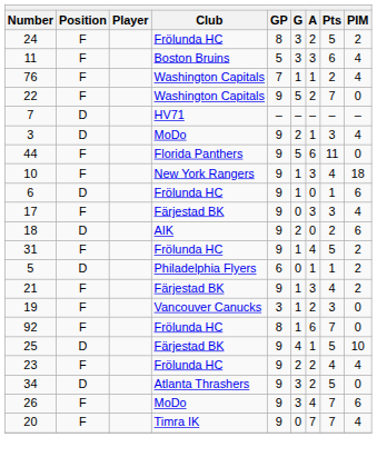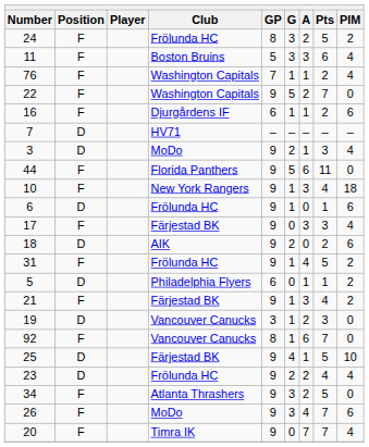 <table class="wikitable sortable" style="text-align: center;">
 <tr>
 <th colspan="9"></th>
 </tr>
 <tr>
 <th>Number</th>
 <th>Position</th>
 <th>Player</th>
 <th>Club</th>
 <th>GP</th>
 <th>G</th>
 <th>A</th>
 <th>Pts</th>
 <th>PIM</th>
 </tr>
 <tr>
 <td>24</td>
 <td>F</td>
 <td align=left></td>
 <td align=left><a href='#'>Frölunda HC</a></td>
 <td>8</td>
 <td>3</td>
 <td>2</td>
 <td>5</td>
 <td>2</td>
 </tr>
 <tr>
 <td>11</td>
 <td>F</td>
 <td align=left></td>
 <td align=left><a href='#'>Boston Bruins</a></td>
 <td>5</td>
 <td>3</td>
 <td>3</td>
 <td>6</td>
 <td>4</td>
 </tr>
 <tr>
 <td>76</td>
 <td>F</td>
 <td align=left></td>
 <td align=left><a href='#'>Washington Capitals</a></td>
 <td>7</td>
 <td>1</td>
 <td>1</td>
 <td>2</td>
 <td>4</td>
 </tr>
 <tr>
 <td>22</td>
 <td>F</td>
 <td align=left></td>
 <td align=left><a href='#'>Washington Capitals</a></td>
 <td>9</td>
 <td>5</td>
 <td>2</td>
 <td>7</td>
 <td>0</td>
+</tr>
+<tr>
+<td>16</td>
+<td>F</td>
+<td align=left></td>
+<td align=left><a href='#'>Djurgårdens IF</a></td>
+<td>6</td>
+<td>1</td>
+<td>1</td>
+<td>2</td>
+<td>6</td>
 </tr>
 <tr>
 <td>7</td>
 <td>D</td>
 <td align=left></td>
 <td align=left><a href='#'>HV71</a></td>
 <td>–</td>
 <td>–</td>
 <td>–</td>
 <td>–</td>
 <td>–</td>
 </tr>
 <tr>
 <td>3</td>
 <td>D</td>
 <td align=left></td>
 <td align=left><a href='#'>MoDo</a></td>
 <td>9</td>
 <td>2</td>
 <td>1</td>
 <td>3</td>
 <td>4</td>
 </tr>
 <tr>
 <td>44</td>
 <td>F</td>
 <td align=left></td>
 <td align=left><a href='#'>Florida Panthers</a></td>
 <td>9</td>
 <td>5</td>
 <td>6</td>
 <td>11</td>
 <td>0</td>
 </tr>
 <tr>
 <td>10</td>
 <td>F</td>
 <td align=left></td>
 <td align=left><a href='#'>New York Rangers</a></td>
 <td>9</td>
 <td>1</td>
 <td>3</td>
 <td>4</td>
 <td>18</td>
 </tr>
 <tr>
 <td>6</td>
 <td>D</td>
 <td align=left></td>
 <td align=left><a href='#'>Frölunda HC</a></td>
 <td>9</td>
 <td>1</td>
 <td>0</td>
 <td>1</td>
 <td>6</td>
 </tr>
 <tr>
 <td>17</td>
 <td>F</td>
 <td align=left></td>
 <td align=left><a href='#'>Färjestad BK</a></td>
 <td>9</td>
 <td>0</td>
 <td>3</td>
 <td>3</td>
 <td>4</td>
 </tr>
 <tr>
 <td>18</td>
 <td>D</td>
 <td align=left></td>
 <td align=left><a href='#'>AIK</a></td>
 <td>9</td>
 <td>2</td>
 <td>0</td>
 <td>2</td>
 <td>6</td>
 </tr>
 <tr>
 <td>31</td>
 <td>F</td>
 <td align=left></td>
 <td align=left><a href='#'>Frölunda HC</a></td>
 <td>9</td>
 <td>1</td>
 <td>4</td>
 <td>5</td>
 <td>2</td>
 </tr>
 <tr>
 <td>5</td>
 <td>D</td>
 <td align=left></td>
 <td align=left><a href='#'>Philadelphia Flyers</a></td>
 <td>6</td>
 <td>0</td>
 <td>1</td>
 <td>1</td>
 <td>2</td>
 </tr>
 <tr>
 <td>21</td>
 <td>F</td>
 <td align=left></td>
 <td align=left><a href='#'>Färjestad BK</a></td>
 <td>9</td>
 <td>1</td>
 <td>3</td>
 <td>4</td>
 <td>2</td>
 </tr>
 <tr>
 <td>19</td>
-<td>F</td>
+<td>D</td>
 <td align=left></td>
 <td align=left><a href='#'>Vancouver Canucks</a></td>
 <td>3</td>
 <td>1</td>
 <td>2</td>
 <td>3</td>
 <td>0</td>
 </tr>
 <tr>
 <td>92</td>
 <td>F</td>
 <td align=left></td>
-<td align=left><a href='#'>Frölunda HC</a></td>
+<td align=left><a href='#'>Vancouver Canucks</a></td>
 <td>8</td>
 <td>1</td>
 <td>6</td>
 <td>7</td>
 <td>0</td>
 </tr>
 <tr>
 <td>25</td>
 <td>D</td>
 <td align=left></td>
 <td align=left><a href='#'>Färjestad BK</a></td>
 <td>9</td>
 <td>4</td>
 <td>1</td>
 <td>5</td>
 <td>10</td>
 </tr>
 <tr>
 <td>23</td>
-<td>F</td>
+<td>D</td>
 <td align=left></td>
 <td align=left><a href='#'>Frölunda HC</a></td>
 <td>9</td>
 <td>2</td>
 <td>2</td>
 <td>4</td>
 <td>4</td>
 </tr>
 <tr>
 <td>34</td>
-<td>D</td>
+<td>F</td>
 <td align=left></td>
 <td align=left><a href='#'>Atlanta Thrashers</a></td>
 <td>9</td>
 <td>3</td>
 <td>2</td>
 <td>5</td>
 <td>0</td>
 </tr>
 <tr>
 <td>26</td>
 <td>F</td>
 <td align=left></td>
 <td align=left><a href='#'>MoDo</a></td>
 <td>9</td>
 <td>3</td>
 <td>4</td>
 <td>7</td>
 <td>6</td>
 </tr>
 <tr>
 <td>20</td>
 <td>F</td>
 <td align=left></td>
 <td align=left><a href='#'>Timra IK</a></td>
 <td>9</td>
 <td>0</td>
 <td>7</td>
 <td>7</td>
 <td>4</td>
 </tr>
 <tr>
 </tr>
 </table>
